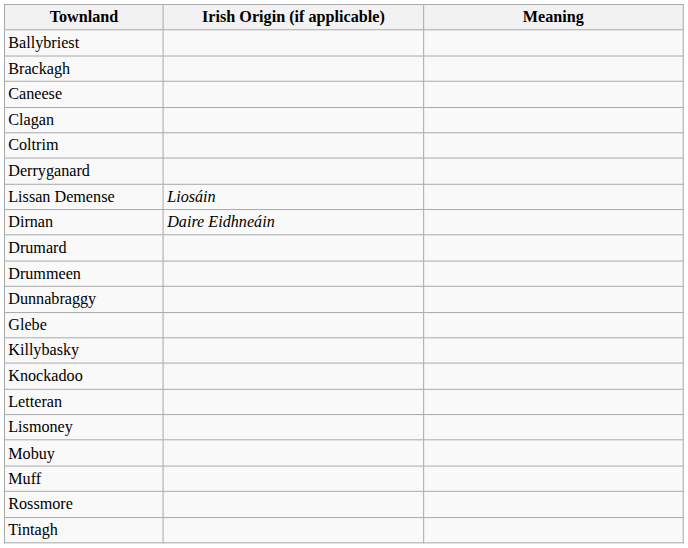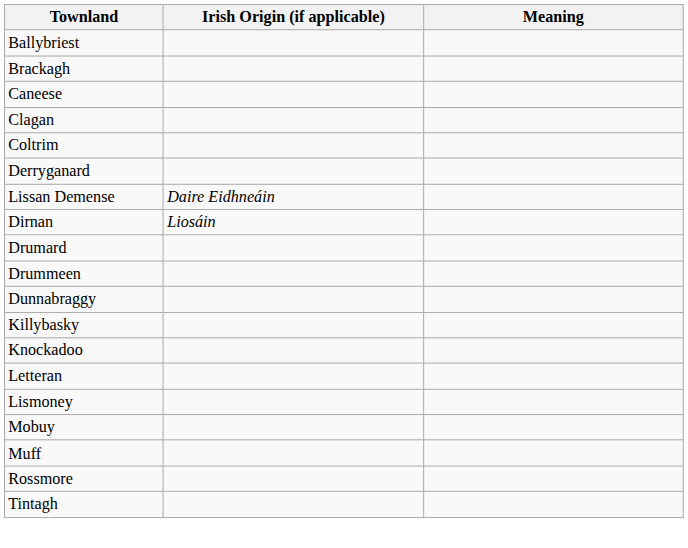 <table class="wikitable" style="border:1px solid darkgray;">
 <tr>
 <th width="150">Townland</th>
 <th width="250">Irish Origin (if applicable)</th>
 <th width="250">Meaning</th>
 </tr>
 <tr>
 <td>Ballybriest</td>
 <td></td>
 <td></td>
 </tr>
 <tr>
 <td>Brackagh</td>
 <td></td>
 <td></td>
 </tr>
 <tr>
 <td>Caneese</td>
 <td></td>
 <td></td>
 </tr>
 <tr>
 <td>Clagan</td>
 <td></td>
 <td></td>
 </tr>
 <tr>
 <td>Coltrim</td>
 <td></td>
 <td></td>
 </tr>
 <tr>
 <td>Derryganard</td>
 <td></td>
 <td></td>
 </tr>
 <tr>
 <td>Lissan Demense</td>
-<td><em>Liosáin</em></td>
+<td><em>Daire Eidhneáin</em></td>
 <td></td>
 </tr>
 <tr>
 <td>Dirnan</td>
-<td><em>Daire Eidhneáin</em></td>
+<td><em>Liosáin</em></td>
 <td></td>
 </tr>
 <tr>
 <td>Drumard</td>
 <td></td>
 <td></td>
 </tr>
 <tr>
 <td>Drummeen</td>
 <td></td>
 <td></td>
 </tr>
 <tr>
 <td>Dunnabraggy</td>
-<td></td>
-<td></td>
-</tr>
-<tr>
-<td>Glebe</td>
 <td></td>
 <td></td>
 </tr>
 <tr>
 <td>Killybasky</td>
 <td></td>
 <td></td>
 </tr>
 <tr>
 <td>Knockadoo</td>
 <td></td>
 <td></td>
 </tr>
 <tr>
 <td>Letteran</td>
 <td></td>
 <td></td>
 </tr>
 <tr>
 <td>Lismoney</td>
 <td></td>
 <td></td>
 </tr>
 <tr>
 <td>Mobuy</td>
 <td></td>
 <td></td>
 </tr>
 <tr>
 <td>Muff</td>
 <td></td>
 <td></td>
 </tr>
 <tr>
 <td>Rossmore</td>
 <td></td>
 <td></td>
 </tr>
 <tr>
 <td>Tintagh</td>
 <td></td>
 <td></td>
 </tr>
 </table>
